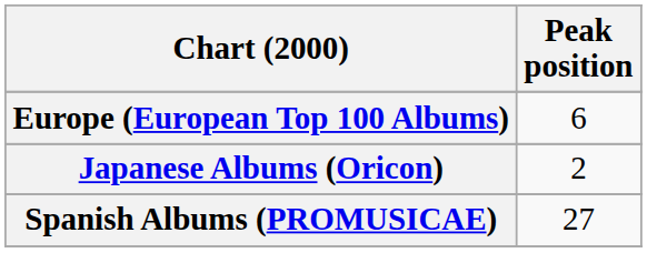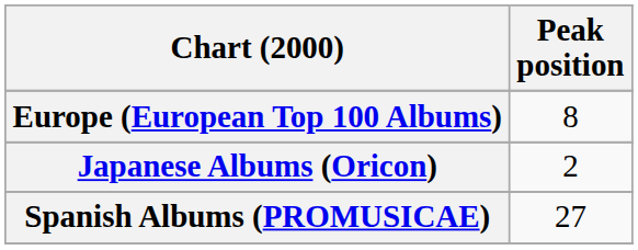 <table class="wikitable plainrowheaders sortable" style="text-align:center">
 <tr>
 <th>Chart (2000)</th>
 <th>Peak<br>position</th>
 </tr>
 <tr>
 </tr>
 <tr>
 </tr>
 <tr>
 </tr>
 <tr>
 </tr>
 <tr>
 <th scope="row">Europe (<a href='#'>European Top 100 Albums</a>)</th>
-<td>6</td>
+<td>8</td>
 </tr>
 <tr>
 </tr>
 <tr>
 </tr>
 <tr>
 </tr>
 <tr>
 </tr>
 <tr>
 </tr>
 <tr>
 <th scope="row"><a href='#'>Japanese Albums</a> (<a href='#'>Oricon</a>)</th>
 <td style="text-align:center;">2</td>
 </tr>
 <tr>
 </tr>
 <tr>
 </tr>
 <tr>
 <th scope="row">Spanish Albums (<a href='#'>PROMUSICAE</a>)</th>
 <td style="text-align:center;">27</td>
 </tr>
 <tr>
 </tr>
 <tr>
 </tr>
 <tr>
 </tr>
 <tr>
 </tr>
 </table>
